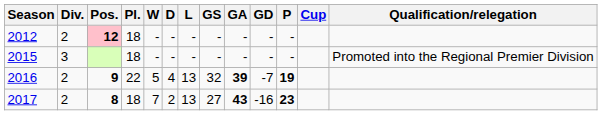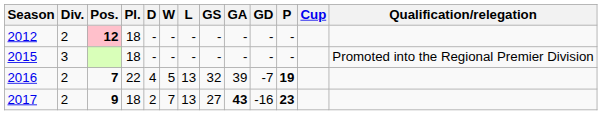 <table class="wikitable">
 <tr style="background:#EFEFEF;">
 <th>Season</th>
 <th>Div.</th>
 <th>Pos.</th>
 <th>Pl.</th>
+<th>D</th>
 <th>W</th>
-<th>D</th>
 <th>L</th>
 <th>GS</th>
 <th>GA</th>
 <th>GD</th>
 <th>P</th>
 <th><a href='#'>Cup</a></th>
 <th>Qualification/relegation</th>
 </tr>
 <tr>
 <td><a href='#'>2012</a></td>
 <td>2</td>
 <td align=right bgcolor=FFC0CB><strong>12</strong></td>
 <td align=right>18</td>
 <td align=right>-</td>
 <td align=right>-</td>
 <td align=right>-</td>
 <td align=right>-</td>
 <td align=right>-</td>
 <td align=right>-</td>
 <td align=right>-</td>
 <td></td>
 <td></td>
 </tr>
 <tr>
 <td><a href='#'>2015</a></td>
 <td>3</td>
 <td align=right bgcolor=D9FFB9></td>
 <td align=right>18</td>
 <td align=right>-</td>
 <td align=right>-</td>
 <td align=right>-</td>
 <td align=right>-</td>
 <td align=right>-</td>
 <td align=right>-</td>
 <td align=right>-</td>
 <td></td>
 <td>Promoted into the Regional Premier Division</td>
 </tr>
 <tr>
 <td><a href='#'>2016</a></td>
 <td>2</td>
-<td align=right><strong>9</strong></td>
+<td align=right><strong>7</strong></td>
 <td align=right>22</td>
+<td align=right>4</td>
 <td align=right>5</td>
-<td align=right>4</td>
 <td align=right>13</td>
 <td align=right>32</td>
-<td align=right><strong>39</strong></td>
+<td align=right>39</td>
 <td align=right>-7</td>
 <td align=right><strong>19</strong></td>
 <td></td>
 <td></td>
 </tr>
 <tr>
 <td><a href='#'>2017</a></td>
 <td>2</td>
-<td align=right><strong>8</strong></td>
+<td align=right><strong>9</strong></td>
 <td align=right>18</td>
+<td align=right>2</td>
 <td align=right>7</td>
-<td align=right>2</td>
 <td align=right>13</td>
 <td align=right>27</td>
 <td align=right><strong>43</strong></td>
 <td align=right>-16</td>
 <td align=right><strong>23</strong></td>
 <td></td>
 <td></td>
 </tr>
 </table>
